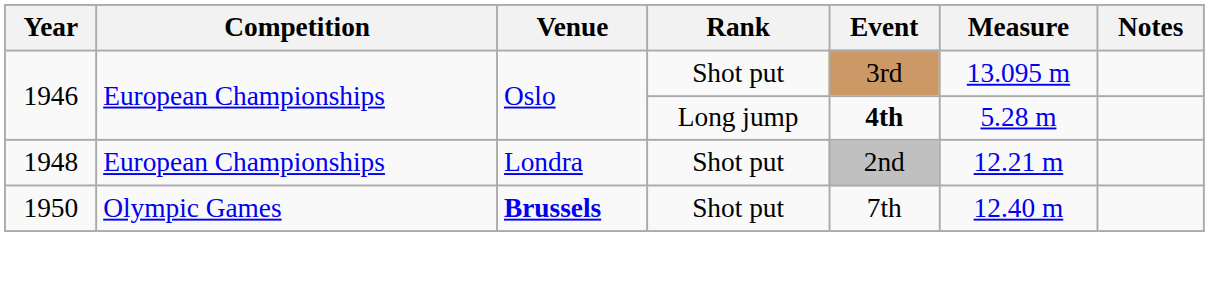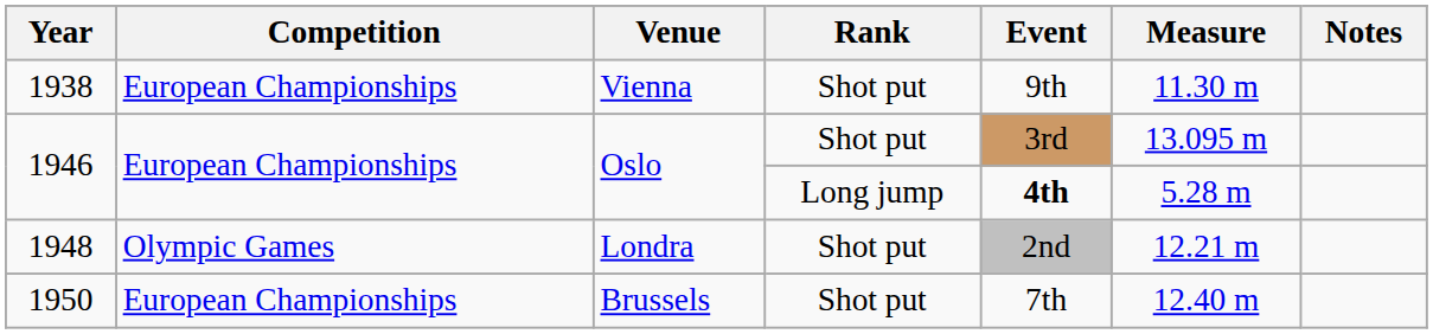 <table class="wikitable" width=50% style="font-size:90%; text-align:center;">
 <tr>
 <th>Year</th>
 <th>Competition</th>
 <th>Venue</th>
 <th>Rank</th>
 <th>Event</th>
 <th>Measure</th>
 <th>Notes</th>
+</tr>
+<tr>
+<td rowspan=1>1938</td>
+<td rowspan=1 align=left><a href='#'>European Championships</a></td>
+<td rowspan=1 align=left> <a href='#'>Vienna</a></td>
+<td>Shot put</td>
+<td>9th</td>
+<td><a href='#'>11.30 m</a></td>
+<td></td>
 </tr>
 <tr>
 <td rowspan=2>1946</td>
 <td rowspan=2 align=left><a href='#'>European Championships</a></td>
 <td rowspan=2 align=left> <a href='#'>Oslo</a></td>
 <td>Shot put</td>
 <td bgcolor=cc9966>3rd</td>
 <td><a href='#'>13.095 m</a></td>
 <td></td>
 </tr>
 <tr>
 <td>Long jump</td>
 <td><strong>4th</strong></td>
 <td><a href='#'>5.28 m</a></td>
 <td></td>
 </tr>
 <tr>
 <td>1948</td>
-<td rowspan=1 align=left><a href='#'>European Championships</a></td>
+<td align=left><a href='#'>Olympic Games</a></td>
 <td align=left> <a href='#'>Londra</a></td>
 <td>Shot put</td>
 <td bgcolor=silver>2nd</td>
 <td><a href='#'>12.21 m</a></td>
 <td></td>
 </tr>
 <tr>
 <td rowspan=1>1950</td>
-<td align=left><a href='#'>Olympic Games</a></td>
-<td rowspan=1 align=left><strong> <a href='#'>Brussels</a></strong></td>
+<td rowspan=1 align=left><a href='#'>European Championships</a></td>
+<td rowspan=1 align=left> <a href='#'>Brussels</a></td>
 <td>Shot put</td>
 <td>7th</td>
 <td><a href='#'>12.40 m</a></td>
 <td></td>
 </tr>
 </table>
